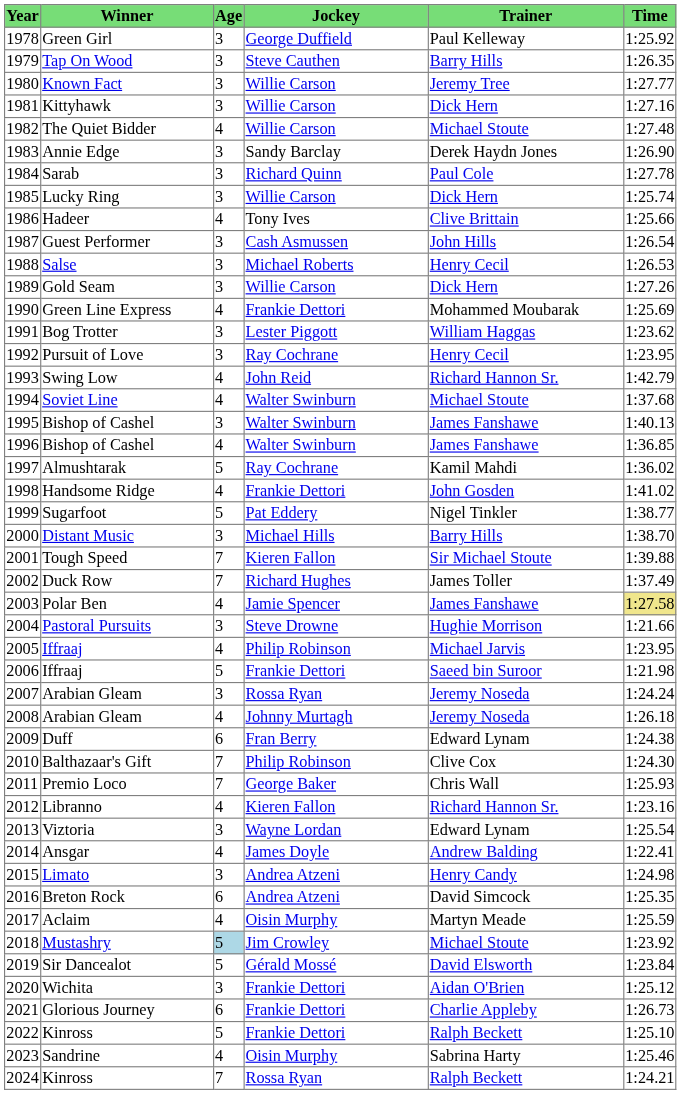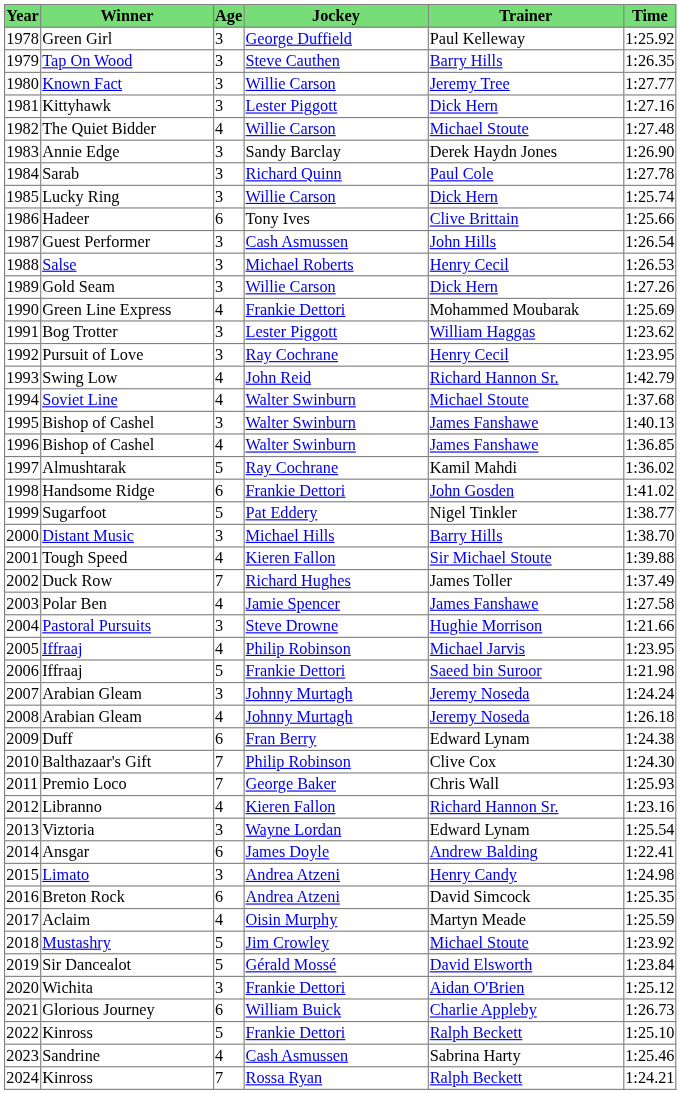 <table class = "sortable" | border="1" style="border-collapse: collapse; font-size:90%">
 <tr bgcolor="#77dd77" align="center">
 <th>Year</th>
 <th>Winner</th>
 <th>Age</th>
 <th>Jockey</th>
 <th>Trainer</th>
 <th>Time</th>
 </tr>
 <tr>
 <td>1978</td>
 <td width=150px>Green Girl</td>
 <td>3</td>
 <td width=160px><a href='#'>George Duffield</a></td>
 <td width=170px>Paul Kelleway</td>
 <td>1:25.92</td>
 </tr>
 <tr>
 <td>1979</td>
 <td><a href='#'>Tap On Wood</a></td>
 <td>3</td>
 <td><a href='#'>Steve Cauthen</a></td>
 <td><a href='#'>Barry Hills</a></td>
 <td>1:26.35</td>
 </tr>
 <tr>
 <td>1980</td>
 <td><a href='#'>Known Fact</a></td>
 <td>3</td>
 <td><a href='#'>Willie Carson</a></td>
 <td><a href='#'>Jeremy Tree</a></td>
 <td>1:27.77</td>
 </tr>
 <tr>
 <td>1981</td>
 <td>Kittyhawk</td>
 <td>3</td>
-<td><a href='#'>Willie Carson</a></td>
+<td><a href='#'>Lester Piggott</a></td>
 <td><a href='#'>Dick Hern</a></td>
 <td>1:27.16</td>
 </tr>
 <tr>
 <td>1982</td>
 <td>The Quiet Bidder</td>
 <td>4</td>
 <td><a href='#'>Willie Carson</a></td>
 <td><a href='#'>Michael Stoute</a></td>
 <td>1:27.48</td>
 </tr>
 <tr>
 <td>1983</td>
 <td>Annie Edge</td>
 <td>3</td>
 <td>Sandy Barclay</td>
 <td>Derek Haydn Jones</td>
 <td>1:26.90</td>
 </tr>
 <tr>
 <td>1984</td>
 <td>Sarab</td>
 <td>3</td>
 <td><a href='#'>Richard Quinn</a></td>
 <td><a href='#'>Paul Cole</a></td>
 <td>1:27.78</td>
 </tr>
 <tr>
 <td>1985</td>
 <td>Lucky Ring</td>
 <td>3</td>
 <td><a href='#'>Willie Carson</a></td>
 <td><a href='#'>Dick Hern</a></td>
 <td>1:25.74</td>
 </tr>
 <tr>
 <td>1986</td>
 <td>Hadeer</td>
-<td>4</td>
+<td>6</td>
 <td>Tony Ives</td>
 <td><a href='#'>Clive Brittain</a></td>
 <td>1:25.66</td>
 </tr>
 <tr>
 <td>1987</td>
 <td>Guest Performer</td>
 <td>3</td>
 <td><a href='#'>Cash Asmussen</a></td>
 <td><a href='#'>John Hills</a></td>
 <td>1:26.54</td>
 </tr>
 <tr>
 <td>1988</td>
 <td><a href='#'>Salse</a></td>
 <td>3</td>
 <td><a href='#'>Michael Roberts</a></td>
 <td><a href='#'>Henry Cecil</a></td>
 <td>1:26.53</td>
 </tr>
 <tr>
 <td>1989</td>
 <td>Gold Seam</td>
 <td>3</td>
 <td><a href='#'>Willie Carson</a></td>
 <td><a href='#'>Dick Hern</a></td>
 <td>1:27.26</td>
 </tr>
 <tr>
 <td>1990</td>
 <td>Green Line Express</td>
 <td>4</td>
 <td><a href='#'>Frankie Dettori</a></td>
 <td>Mohammed Moubarak</td>
 <td>1:25.69</td>
 </tr>
 <tr>
 <td>1991</td>
 <td>Bog Trotter</td>
 <td>3</td>
 <td><a href='#'>Lester Piggott</a></td>
 <td><a href='#'>William Haggas</a></td>
 <td>1:23.62</td>
 </tr>
 <tr>
 <td>1992</td>
 <td>Pursuit of Love</td>
 <td>3</td>
 <td><a href='#'>Ray Cochrane</a></td>
 <td><a href='#'>Henry Cecil</a></td>
 <td>1:23.95</td>
 </tr>
 <tr>
 <td>1993</td>
 <td>Swing Low</td>
 <td>4</td>
 <td><a href='#'>John Reid</a></td>
 <td><a href='#'>Richard Hannon Sr.</a></td>
 <td>1:42.79</td>
 </tr>
 <tr>
 <td>1994</td>
 <td><a href='#'>Soviet Line</a></td>
 <td>4</td>
 <td><a href='#'>Walter Swinburn</a></td>
 <td><a href='#'>Michael Stoute</a></td>
 <td>1:37.68</td>
 </tr>
 <tr>
 <td>1995</td>
 <td>Bishop of Cashel</td>
 <td>3</td>
 <td><a href='#'>Walter Swinburn</a></td>
 <td><a href='#'>James Fanshawe</a></td>
 <td>1:40.13</td>
 </tr>
 <tr>
 <td>1996</td>
 <td>Bishop of Cashel</td>
 <td>4</td>
 <td><a href='#'>Walter Swinburn</a></td>
 <td><a href='#'>James Fanshawe</a></td>
 <td>1:36.85</td>
 </tr>
 <tr>
 <td>1997</td>
 <td>Almushtarak</td>
 <td>5</td>
 <td><a href='#'>Ray Cochrane</a></td>
 <td>Kamil Mahdi</td>
 <td>1:36.02</td>
 </tr>
 <tr>
 <td>1998</td>
 <td>Handsome Ridge</td>
-<td>4</td>
+<td>6</td>
 <td><a href='#'>Frankie Dettori</a></td>
 <td><a href='#'>John Gosden</a></td>
 <td>1:41.02</td>
 </tr>
 <tr>
 <td>1999</td>
 <td>Sugarfoot</td>
 <td>5</td>
 <td><a href='#'>Pat Eddery</a></td>
 <td>Nigel Tinkler</td>
 <td>1:38.77</td>
 </tr>
 <tr>
 <td>2000</td>
 <td><a href='#'>Distant Music</a></td>
 <td>3</td>
 <td><a href='#'>Michael Hills</a></td>
 <td><a href='#'>Barry Hills</a></td>
 <td>1:38.70</td>
 </tr>
 <tr>
 <td>2001</td>
 <td>Tough Speed</td>
-<td>7</td>
+<td>4</td>
 <td><a href='#'>Kieren Fallon</a></td>
 <td><a href='#'>Sir Michael Stoute</a></td>
 <td>1:39.88</td>
 </tr>
 <tr>
 <td>2002</td>
 <td>Duck Row</td>
 <td>7</td>
 <td><a href='#'>Richard Hughes</a></td>
 <td>James Toller</td>
 <td>1:37.49</td>
 </tr>
 <tr>
 <td>2003</td>
 <td>Polar Ben</td>
 <td>4</td>
 <td><a href='#'>Jamie Spencer</a></td>
 <td><a href='#'>James Fanshawe</a></td>
-<td style="background: khaki;">1:27.58</td>
+<td>1:27.58</td>
 </tr>
 <tr>
 <td>2004</td>
 <td><a href='#'>Pastoral Pursuits</a></td>
 <td>3</td>
 <td><a href='#'>Steve Drowne</a></td>
 <td><a href='#'>Hughie Morrison</a></td>
 <td>1:21.66</td>
 </tr>
 <tr>
 <td>2005</td>
 <td><a href='#'>Iffraaj</a></td>
 <td>4</td>
 <td><a href='#'>Philip Robinson</a></td>
 <td><a href='#'>Michael Jarvis</a></td>
 <td>1:23.95</td>
 </tr>
 <tr>
 <td>2006</td>
 <td>Iffraaj </td>
 <td>5</td>
 <td><a href='#'>Frankie Dettori</a></td>
 <td><a href='#'>Saeed bin Suroor</a></td>
 <td>1:21.98</td>
 </tr>
 <tr>
 <td>2007</td>
 <td>Arabian Gleam</td>
 <td>3</td>
-<td><a href='#'>Rossa Ryan</a></td>
+<td><a href='#'>Johnny Murtagh</a></td>
 <td><a href='#'>Jeremy Noseda</a></td>
 <td>1:24.24</td>
 </tr>
 <tr>
 <td>2008</td>
 <td>Arabian Gleam</td>
 <td>4</td>
 <td><a href='#'>Johnny Murtagh</a></td>
 <td><a href='#'>Jeremy Noseda</a></td>
 <td>1:26.18</td>
 </tr>
 <tr>
 <td>2009</td>
 <td>Duff</td>
 <td>6</td>
 <td><a href='#'>Fran Berry</a></td>
 <td>Edward Lynam</td>
 <td>1:24.38</td>
 </tr>
 <tr>
 <td>2010</td>
 <td>Balthazaar's Gift</td>
 <td>7</td>
 <td><a href='#'>Philip Robinson</a></td>
 <td>Clive Cox</td>
 <td>1:24.30</td>
 </tr>
 <tr>
 <td>2011</td>
 <td>Premio Loco</td>
 <td>7</td>
 <td><a href='#'>George Baker</a></td>
 <td>Chris Wall</td>
 <td>1:25.93</td>
 </tr>
 <tr>
 <td>2012</td>
 <td>Libranno</td>
 <td>4</td>
 <td><a href='#'>Kieren Fallon</a></td>
 <td><a href='#'>Richard Hannon Sr.</a></td>
 <td>1:23.16</td>
 </tr>
 <tr>
 <td>2013</td>
 <td>Viztoria</td>
 <td>3</td>
 <td><a href='#'>Wayne Lordan</a></td>
 <td>Edward Lynam</td>
 <td>1:25.54</td>
 </tr>
 <tr>
 <td>2014</td>
 <td>Ansgar</td>
-<td>4</td>
+<td>6</td>
 <td><a href='#'>James Doyle</a></td>
 <td><a href='#'>Andrew Balding</a></td>
 <td>1:22.41</td>
 </tr>
 <tr>
 <td>2015</td>
 <td><a href='#'>Limato</a></td>
 <td>3</td>
 <td><a href='#'>Andrea Atzeni</a></td>
 <td><a href='#'>Henry Candy</a></td>
 <td>1:24.98</td>
 </tr>
 <tr>
 <td>2016</td>
 <td>Breton Rock</td>
 <td>6</td>
 <td><a href='#'>Andrea Atzeni</a></td>
 <td>David Simcock</td>
 <td>1:25.35</td>
 </tr>
 <tr>
 <td>2017</td>
 <td>Aclaim</td>
 <td>4</td>
 <td><a href='#'>Oisin Murphy</a></td>
 <td>Martyn Meade</td>
 <td>1:25.59</td>
 </tr>
 <tr>
 <td>2018</td>
 <td><a href='#'>Mustashry</a></td>
-<td style="background: lightblue;">5</td>
+<td>5</td>
 <td><a href='#'>Jim Crowley</a></td>
 <td><a href='#'>Michael Stoute</a></td>
 <td>1:23.92</td>
 </tr>
 <tr>
 <td>2019</td>
 <td>Sir Dancealot</td>
 <td>5</td>
 <td><a href='#'>Gérald Mossé</a></td>
 <td><a href='#'>David Elsworth</a></td>
 <td>1:23.84</td>
 </tr>
 <tr>
 <td>2020</td>
 <td>Wichita</td>
 <td>3</td>
 <td><a href='#'>Frankie Dettori</a></td>
 <td><a href='#'>Aidan O'Brien</a></td>
 <td>1:25.12</td>
 </tr>
 <tr>
 <td>2021</td>
 <td>Glorious Journey</td>
 <td>6</td>
-<td><a href='#'>Frankie Dettori</a></td>
+<td><a href='#'>William Buick</a></td>
 <td><a href='#'>Charlie Appleby</a></td>
 <td>1:26.73</td>
 </tr>
 <tr>
 <td>2022</td>
 <td>Kinross</td>
 <td>5</td>
 <td><a href='#'>Frankie Dettori</a></td>
 <td><a href='#'>Ralph Beckett</a></td>
 <td>1:25.10</td>
 </tr>
 <tr>
 <td>2023</td>
 <td>Sandrine</td>
 <td>4</td>
-<td><a href='#'>Oisin Murphy</a></td>
+<td><a href='#'>Cash Asmussen</a></td>
 <td>Sabrina Harty</td>
 <td>1:25.46</td>
 </tr>
 <tr>
 <td>2024</td>
 <td>Kinross</td>
 <td>7</td>
 <td><a href='#'>Rossa Ryan</a></td>
 <td><a href='#'>Ralph Beckett</a></td>
 <td>1:24.21</td>
 </tr>
 </table>
